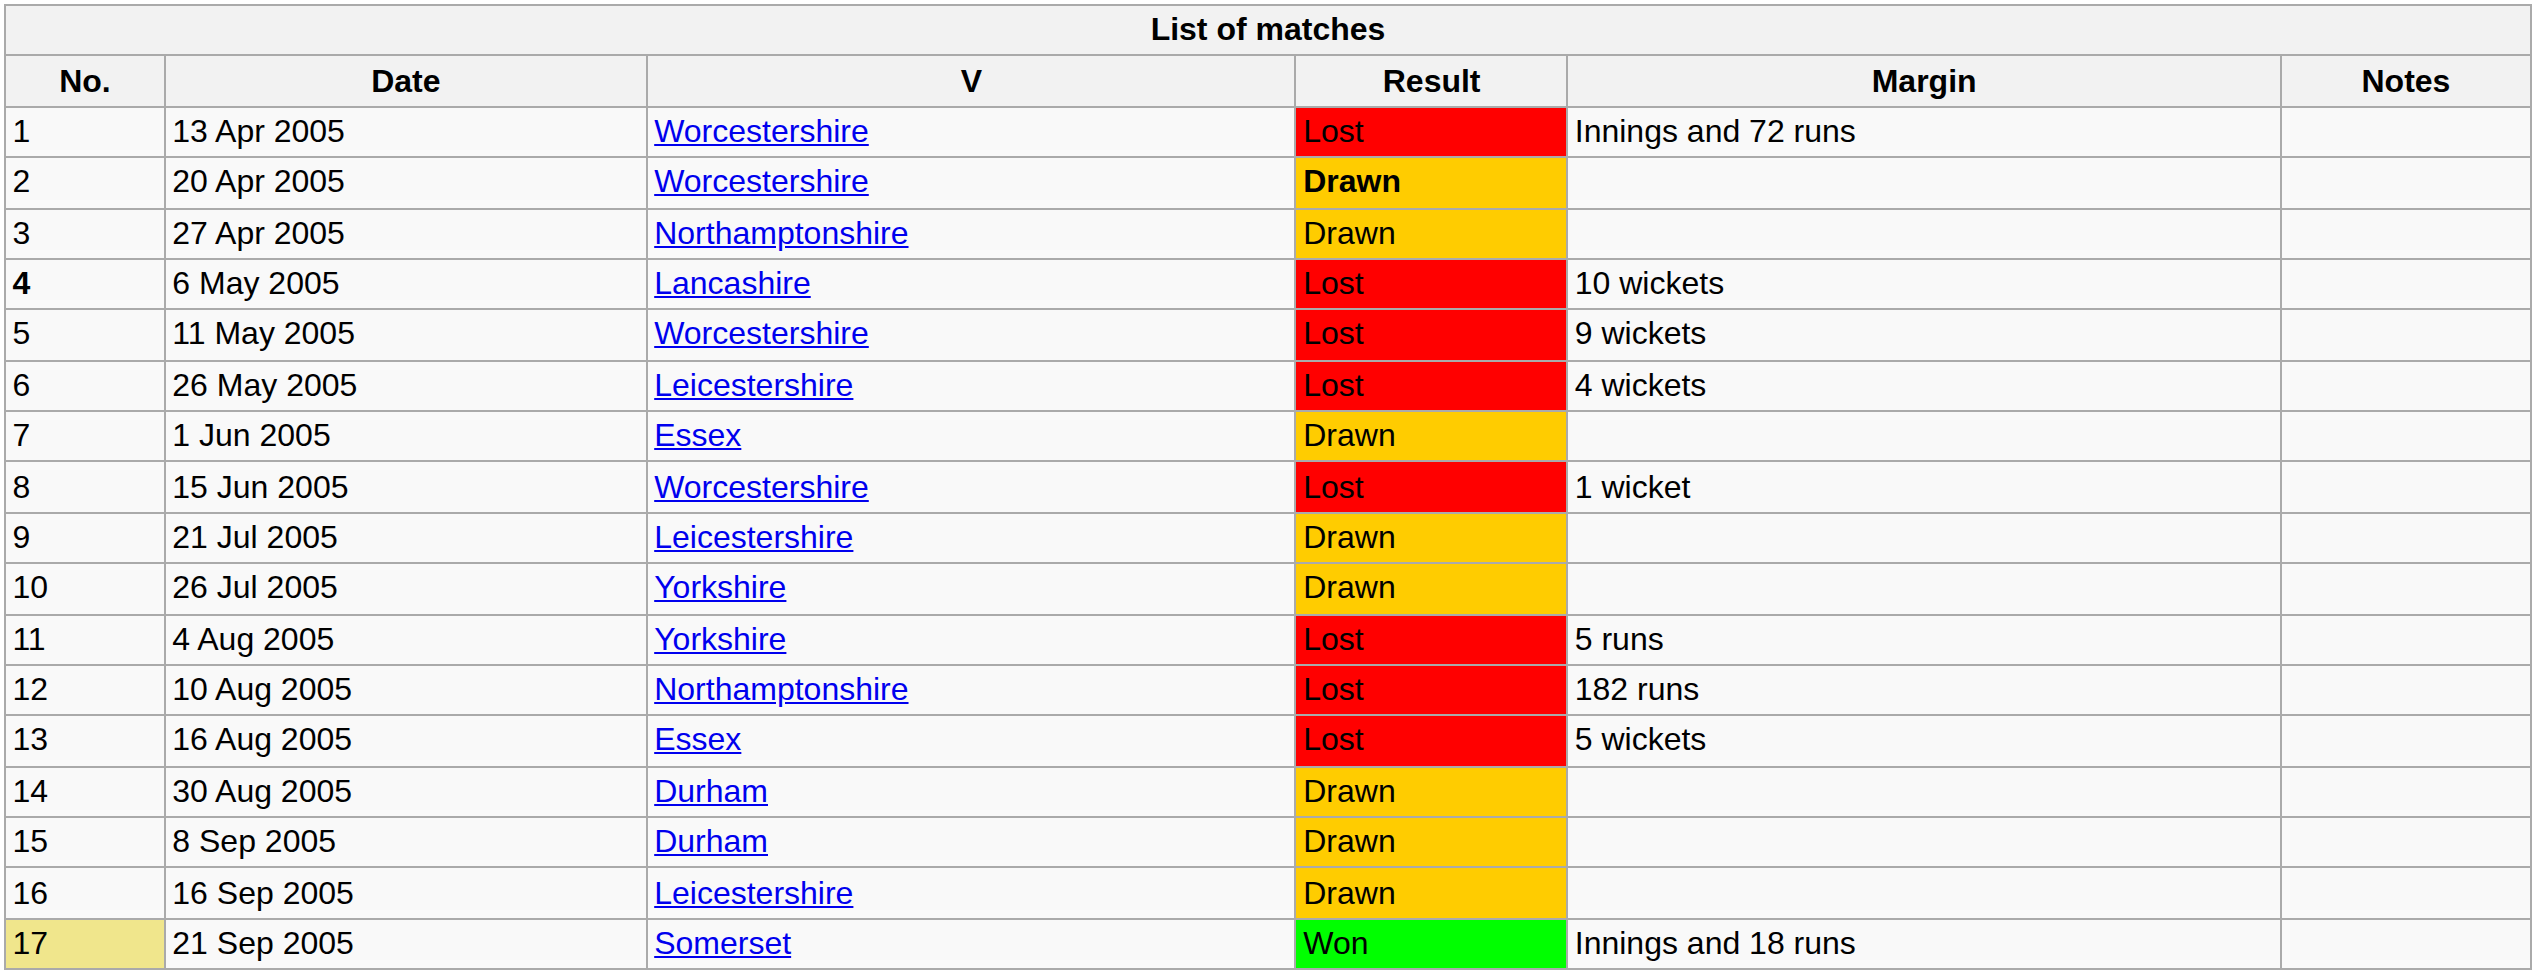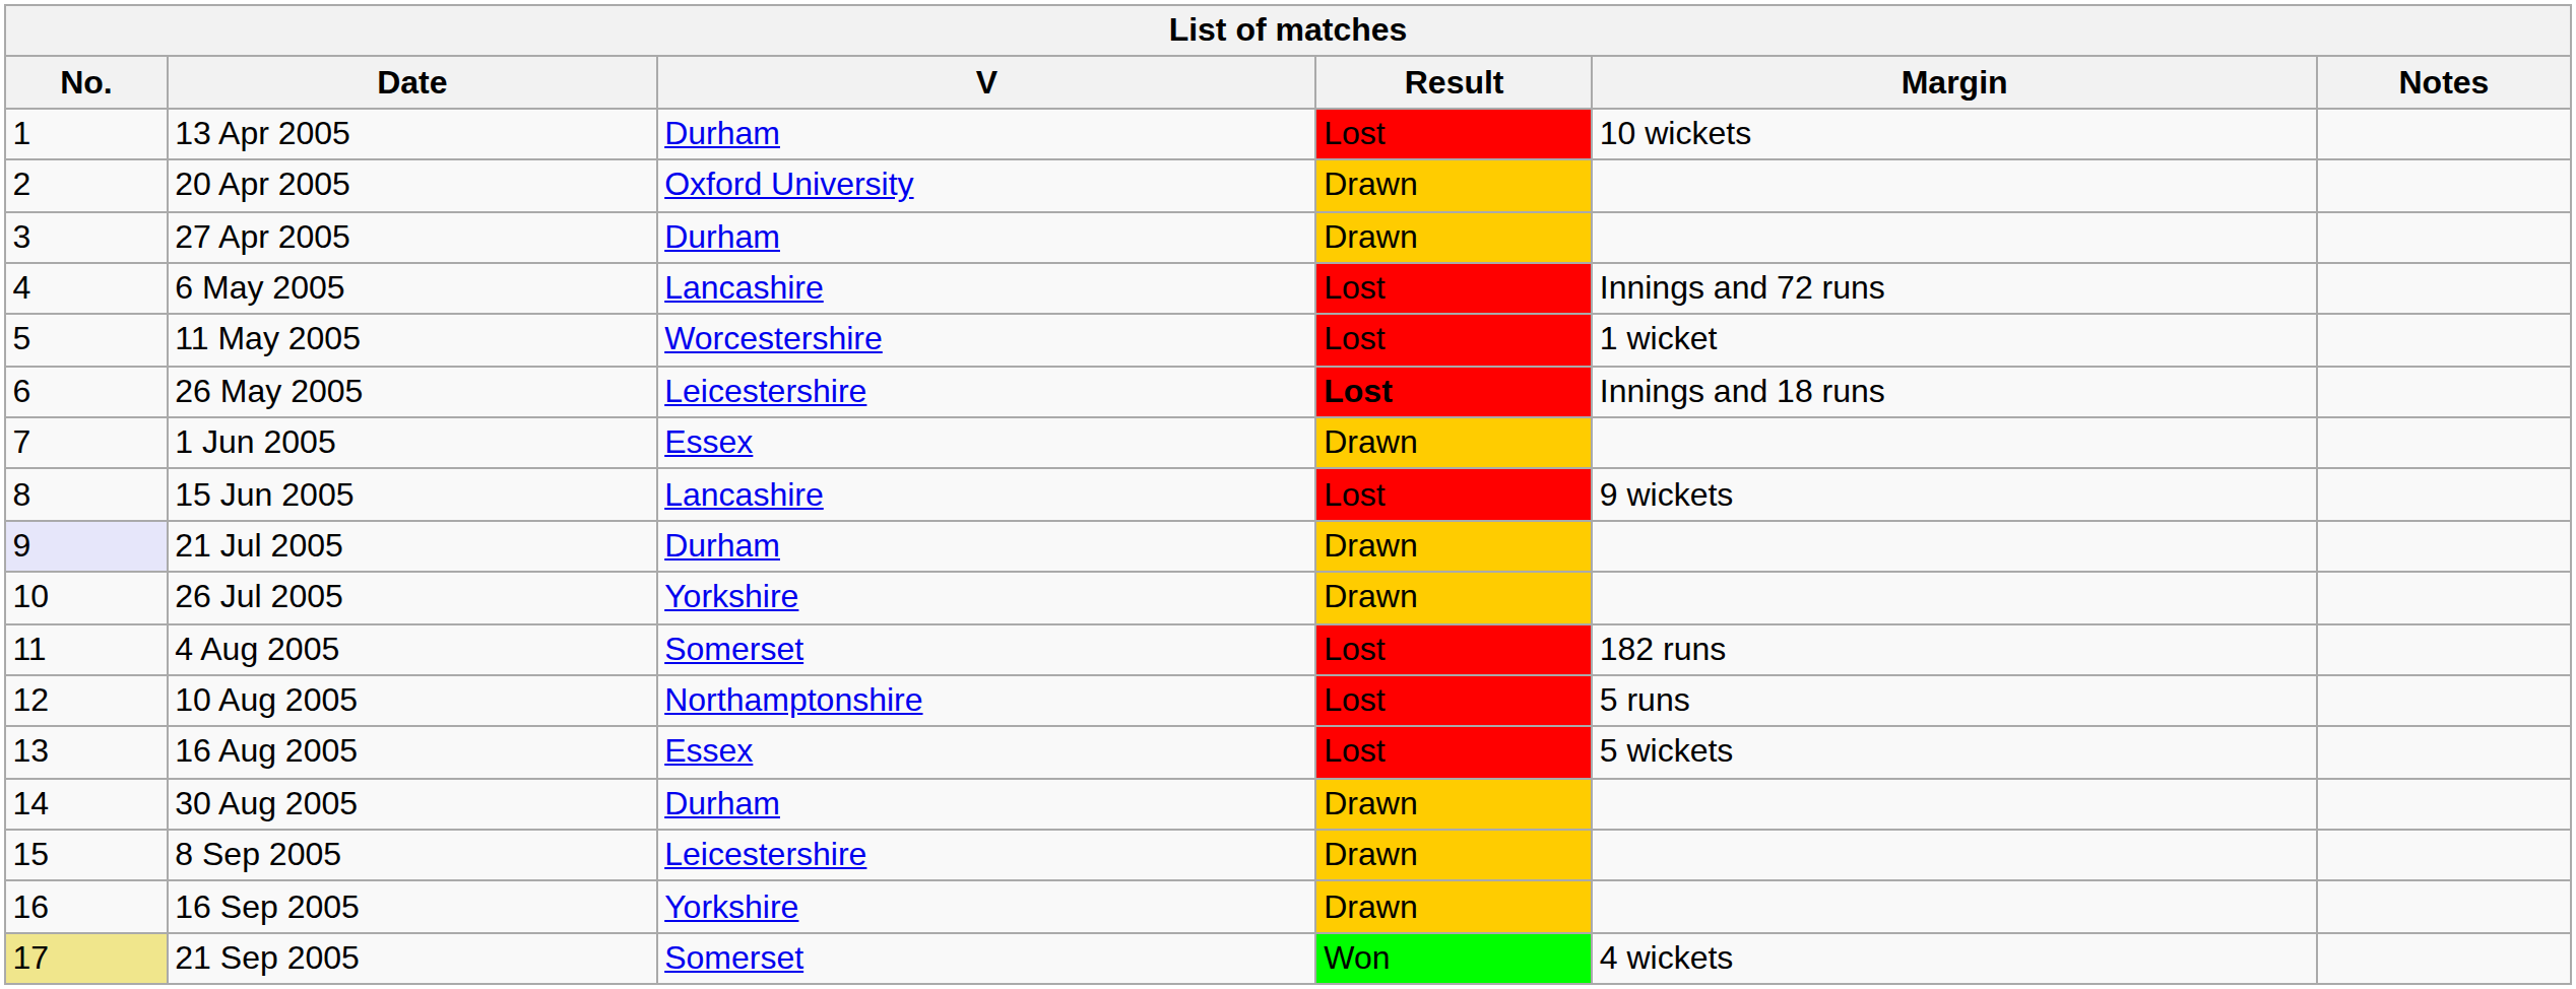 <table class="wikitable" width="100%">
 <tr>
 <th colspan=6>List of matches</th>
 </tr>
 <tr>
 <th>No.</th>
 <th>Date</th>
 <th>V</th>
 <th>Result</th>
 <th>Margin</th>
 <th>Notes</th>
 </tr>
 <tr>
 <td>1</td>
 <td>13 Apr 2005</td>
-<td><a href='#'>Worcestershire</a><br> </td>
+<td><a href='#'>Durham</a>  <br> </td>
 <td bgcolor="#FF0000">Lost</td>
-<td>Innings and 72 runs</td>
+<td>10 wickets</td>
 <td></td>
 </tr>
 <tr>
 <td>2</td>
 <td>20 Apr 2005</td>
-<td><a href='#'>Worcestershire</a><br> </td>
-<td bgcolor="#FFCC00"><strong>Drawn</strong></td>
+<td><a href='#'>Oxford University</a>  <br> </td>
+<td bgcolor="#FFCC00">Drawn</td>
 <td></td>
 <td></td>
 </tr>
 <tr>
 <td>3</td>
 <td>27 Apr 2005</td>
-<td><a href='#'>Northamptonshire</a> <br> </td>
+<td><a href='#'>Durham</a>  <br> </td>
 <td bgcolor="#FFCC00">Drawn</td>
 <td></td>
 <td></td>
 </tr>
 <tr>
-<td><strong>4</strong></td>
+<td>4</td>
 <td>6 May 2005</td>
 <td><a href='#'>Lancashire</a> <br> </td>
 <td bgcolor="#FF0000">Lost</td>
-<td>10 wickets</td>
+<td>Innings and 72 runs</td>
 <td></td>
 </tr>
 <tr>
 <td>5</td>
 <td>11 May 2005</td>
 <td><a href='#'>Worcestershire</a><br> </td>
 <td bgcolor="#FF0000">Lost</td>
-<td>9 wickets</td>
+<td>1 wicket</td>
 <td></td>
 </tr>
 <tr>
 <td>6</td>
 <td>26 May 2005</td>
 <td><a href='#'>Leicestershire</a><br> </td>
-<td bgcolor="#FF0000">Lost</td>
-<td>4 wickets</td>
+<td bgcolor="#FF0000"><strong>Lost</strong></td>
+<td>Innings and 18 runs</td>
 <td></td>
 </tr>
 <tr>
 <td>7</td>
 <td>1 Jun 2005</td>
 <td><a href='#'>Essex</a>  <br> </td>
 <td bgcolor="#FFCC00">Drawn</td>
 <td></td>
 <td></td>
 </tr>
 <tr>
 <td>8</td>
 <td>15 Jun 2005</td>
-<td><a href='#'>Worcestershire</a><br> </td>
+<td><a href='#'>Lancashire</a> <br> </td>
 <td bgcolor="#FF0000">Lost</td>
-<td>1 wicket</td>
+<td>9 wickets</td>
 <td></td>
 </tr>
 <tr>
-<td>9</td>
+<td style="background: lavender;">9</td>
 <td>21 Jul 2005</td>
-<td><a href='#'>Leicestershire</a><br> </td>
+<td><a href='#'>Durham</a>  <br> </td>
 <td bgcolor="#FFCC00">Drawn</td>
 <td></td>
 <td></td>
 </tr>
 <tr>
 <td>10</td>
 <td>26 Jul 2005</td>
 <td><a href='#'>Yorkshire</a> <br> </td>
 <td bgcolor="#FFCC00">Drawn</td>
 <td></td>
 <td></td>
 </tr>
 <tr>
 <td>11</td>
 <td>4 Aug 2005</td>
-<td><a href='#'>Yorkshire</a> <br> </td>
+<td><a href='#'>Somerset</a><br></td>
 <td bgcolor="#FF0000">Lost</td>
-<td>5 runs</td>
+<td>182 runs</td>
 <td></td>
 </tr>
 <tr>
 <td>12</td>
 <td>10 Aug 2005</td>
 <td><a href='#'>Northamptonshire</a> <br> </td>
 <td bgcolor="#FF0000">Lost</td>
-<td>182 runs</td>
+<td>5 runs</td>
 <td></td>
 </tr>
 <tr>
 <td>13</td>
 <td>16 Aug 2005</td>
 <td><a href='#'>Essex</a>  <br> </td>
 <td bgcolor="#FF0000">Lost</td>
 <td>5 wickets</td>
 <td></td>
 </tr>
 <tr>
 <td>14</td>
 <td>30 Aug 2005</td>
 <td><a href='#'>Durham</a>  <br> </td>
 <td bgcolor="#FFCC00">Drawn</td>
 <td></td>
 <td></td>
 </tr>
 <tr>
 <td>15</td>
 <td>8 Sep 2005</td>
-<td><a href='#'>Durham</a>  <br> </td>
+<td><a href='#'>Leicestershire</a><br> </td>
 <td bgcolor="#FFCC00">Drawn</td>
 <td></td>
 <td></td>
 </tr>
 <tr>
 <td>16</td>
 <td>16 Sep 2005</td>
-<td><a href='#'>Leicestershire</a><br> </td>
+<td><a href='#'>Yorkshire</a> <br> </td>
 <td bgcolor="#FFCC00">Drawn</td>
 <td></td>
 <td></td>
 </tr>
 <tr>
 <td style="background: khaki;">17</td>
 <td>21 Sep 2005</td>
 <td><a href='#'>Somerset</a><br></td>
 <td bgcolor="#00FF00">Won</td>
-<td>Innings and 18 runs</td>
+<td>4 wickets</td>
 <td></td>
 </tr>
 <tr>
 </tr>
 </table>
